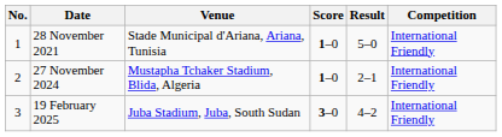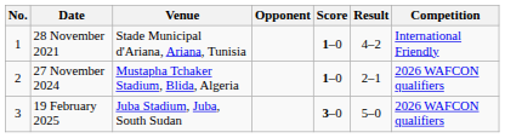 <table class="wikitable sortable">
 <tr>
 <th scope="col">No.</th>
 <th scope="col" data-sort-type="date">Date</th>
 <th scope="col">Venue</th>
+<th scope="col">Opponent</th>
 <th scope="col">Score</th>
 <th scope="col">Result</th>
 <th scope="col">Competition</th>
 </tr>
 <tr>
 <td align="center">1</td>
 <td>28 November 2021</td>
 <td>Stade Municipal d'Ariana, <a href='#'>Ariana</a>, Tunisia</td>
+<td></td>
 <td align="center"><strong>1</strong>–0</td>
-<td align="center">5–0</td>
+<td align="center">4–2</td>
 <td><a href='#'>International Friendly</a></td>
 </tr>
 <tr>
 <td align="center">2</td>
 <td>27 November 2024</td>
 <td><a href='#'>Mustapha Tchaker Stadium</a>, <a href='#'>Blida</a>, Algeria</td>
+<td></td>
 <td align="center"><strong>1</strong>–0</td>
 <td align="center">2–1</td>
-<td><a href='#'>International Friendly</a></td>
+<td><a href='#'>2026 WAFCON qualifiers</a></td>
 </tr>
 <tr>
 <td align="center">3</td>
 <td>19 February 2025</td>
 <td><a href='#'>Juba Stadium</a>, <a href='#'>Juba</a>, South Sudan</td>
+<td></td>
 <td align="center"><strong>3</strong>–0</td>
-<td align="center">4–2</td>
-<td><a href='#'>International Friendly</a></td>
+<td align="center">5–0</td>
+<td><a href='#'>2026 WAFCON qualifiers</a></td>
 </tr>
 </table>
